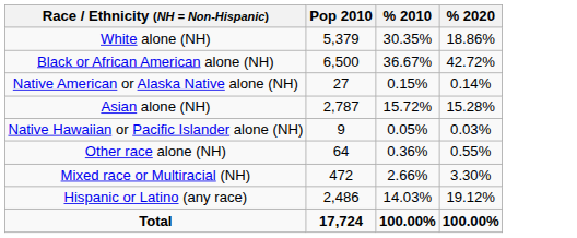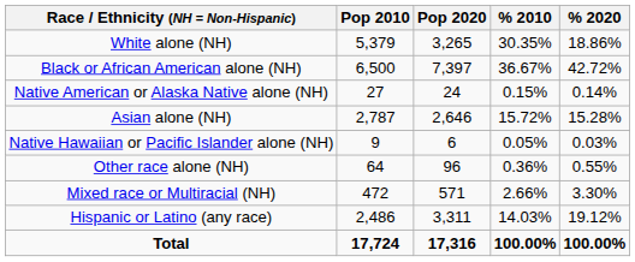 <table class="wikitable" style="text-align:center;">
 <tr>
 <th>Race / Ethnicity <small>(<em>NH = Non-Hispanic</em>)</small></th>
 <th>Pop 2010</th>
+<th>Pop 2020</th>
 <th>% 2010</th>
 <th>% 2020</th>
 </tr>
 <tr>
 <td><a href='#'>White</a> alone (NH)</td>
 <td>5,379</td>
+<td>3,265</td>
 <td>30.35%</td>
 <td>18.86%</td>
 </tr>
 <tr>
 <td><a href='#'>Black or African American</a> alone (NH)</td>
 <td>6,500</td>
+<td>7,397</td>
 <td>36.67%</td>
 <td>42.72%</td>
 </tr>
 <tr>
 <td><a href='#'>Native American</a> or <a href='#'>Alaska Native</a> alone (NH)</td>
 <td>27</td>
+<td>24</td>
 <td>0.15%</td>
 <td>0.14%</td>
 </tr>
 <tr>
 <td><a href='#'>Asian</a> alone (NH)</td>
 <td>2,787</td>
+<td>2,646</td>
 <td>15.72%</td>
 <td>15.28%</td>
 </tr>
 <tr>
 <td><a href='#'>Native Hawaiian</a> or <a href='#'>Pacific Islander</a> alone (NH)</td>
 <td>9</td>
+<td>6</td>
 <td>0.05%</td>
 <td>0.03%</td>
 </tr>
 <tr>
 <td><a href='#'>Other race</a> alone (NH)</td>
 <td>64</td>
+<td>96</td>
 <td>0.36%</td>
 <td>0.55%</td>
 </tr>
 <tr>
 <td><a href='#'>Mixed race or Multiracial</a> (NH)</td>
 <td>472</td>
+<td>571</td>
 <td>2.66%</td>
 <td>3.30%</td>
 </tr>
 <tr>
 <td><a href='#'>Hispanic or Latino</a> (any race)</td>
 <td>2,486</td>
+<td>3,311</td>
 <td>14.03%</td>
 <td>19.12%</td>
 </tr>
 <tr>
 <td><strong>Total</strong></td>
 <td><strong>17,724</strong></td>
+<td><strong>17,316</strong></td>
 <td><strong>100.00%</strong></td>
 <td><strong>100.00%</strong></td>
 </tr>
 </table>
